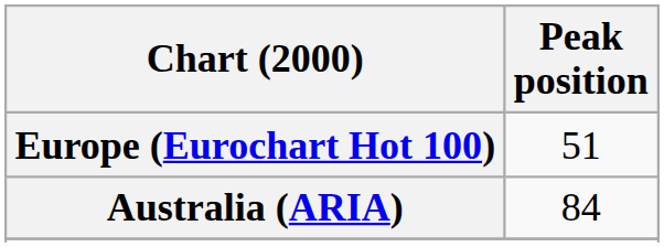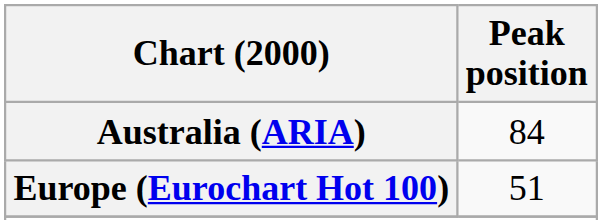 <table class="wikitable sortable plainrowheaders" style="text-align:center">
 <tr>
 <th scope="col">Chart (2000)</th>
 <th scope="col">Peak<br>position</th>
 </tr>
 <tr>
+<th scope="row">Australia (<a href='#'>ARIA</a>)</th>
+<td>84</td>
+</tr>
+<tr>
 <th scope="row">Europe (<a href='#'>Eurochart Hot 100</a>)</th>
 <td>51</td>
-</tr>
-<tr>
-<th scope="row">Australia (<a href='#'>ARIA</a>)</th>
-<td>84</td>
 </tr>
 <tr>
 </tr>
 <tr>
 </tr>
 <tr>
 </tr>
 <tr>
 </tr>
 </table>
